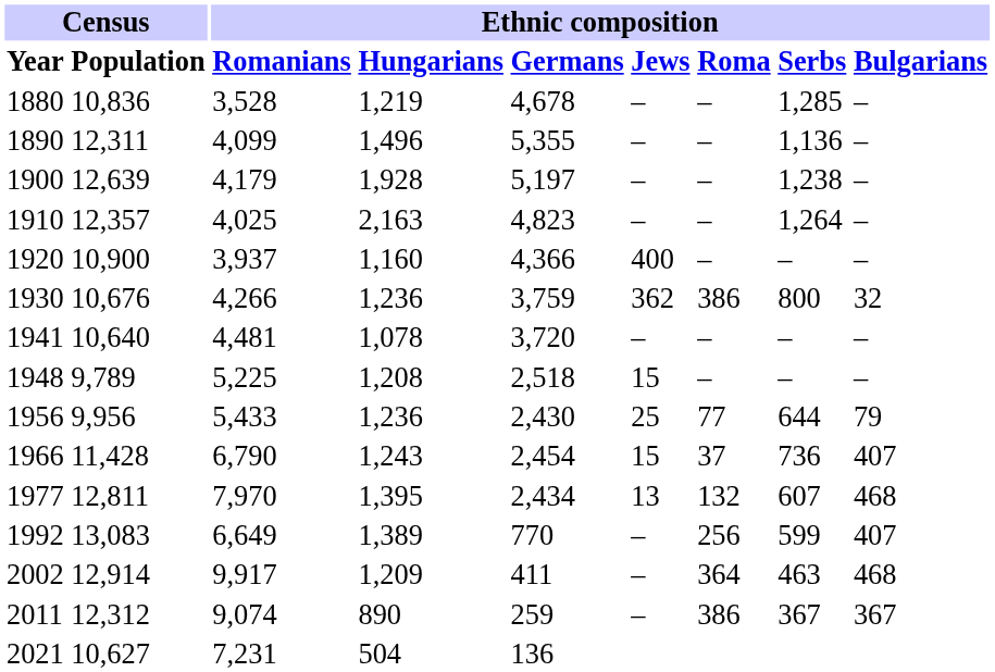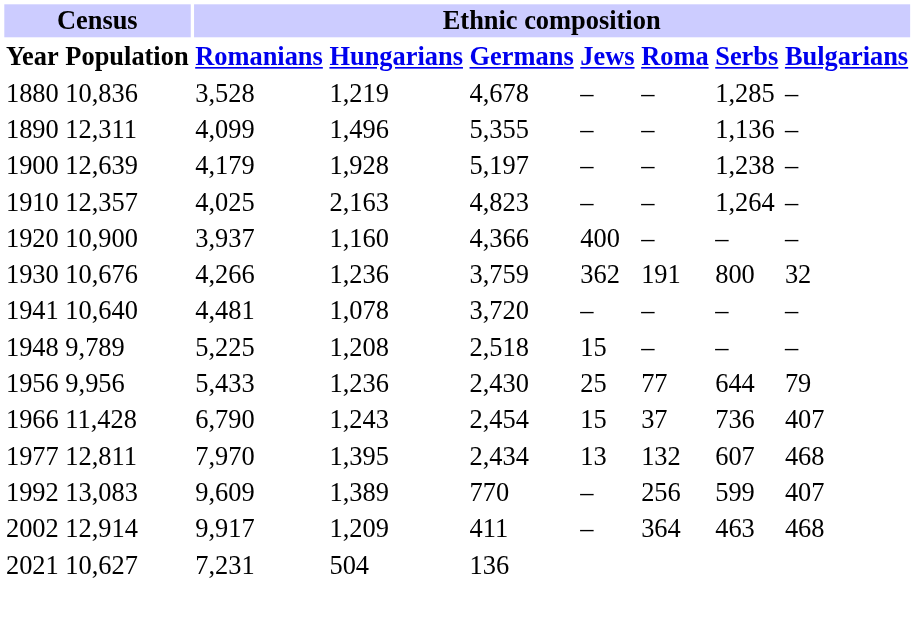 <table class="toccolours">
 <tr>
 <th align="center" colspan="2" style="background:#ccccff;">Census</th>
 <th align="center" colspan="7" style="background:#ccccff;">Ethnic composition</th>
 </tr>
 <tr>
 <th>Year</th>
 <th>Population</th>
 <th><a href='#'>Romanians</a></th>
 <th><a href='#'>Hungarians</a></th>
 <th><a href='#'>Germans</a></th>
 <th><a href='#'>Jews</a></th>
 <th><a href='#'>Roma</a></th>
 <th><a href='#'>Serbs</a></th>
 <th><a href='#'>Bulgarians</a></th>
 </tr>
 <tr>
 <td>1880</td>
 <td>10,836</td>
 <td>3,528</td>
 <td>1,219</td>
 <td>4,678</td>
 <td>–</td>
 <td>–</td>
 <td>1,285</td>
 <td>–</td>
 </tr>
 <tr>
 <td>1890</td>
 <td>12,311</td>
 <td>4,099</td>
 <td>1,496</td>
 <td>5,355</td>
 <td>–</td>
 <td>–</td>
 <td>1,136</td>
 <td>–</td>
 </tr>
 <tr>
 <td>1900</td>
 <td>12,639</td>
 <td>4,179</td>
 <td>1,928</td>
 <td>5,197</td>
 <td>–</td>
 <td>–</td>
 <td>1,238</td>
 <td>–</td>
 </tr>
 <tr>
 <td>1910</td>
 <td>12,357</td>
 <td>4,025</td>
 <td>2,163</td>
 <td>4,823</td>
 <td>–</td>
 <td>–</td>
 <td>1,264</td>
 <td>–</td>
 </tr>
 <tr>
 <td>1920</td>
 <td>10,900</td>
 <td>3,937</td>
 <td>1,160</td>
 <td>4,366</td>
 <td>400</td>
 <td>–</td>
 <td>–</td>
 <td>–</td>
 </tr>
 <tr>
 <td>1930</td>
 <td>10,676</td>
 <td>4,266</td>
 <td>1,236</td>
 <td>3,759</td>
 <td>362</td>
-<td>386</td>
+<td>191</td>
 <td>800</td>
 <td>32</td>
 </tr>
 <tr>
 <td>1941</td>
 <td>10,640</td>
 <td>4,481</td>
 <td>1,078</td>
 <td>3,720</td>
 <td>–</td>
 <td>–</td>
 <td>–</td>
 <td>–</td>
 </tr>
 <tr>
 <td>1948</td>
 <td>9,789</td>
 <td>5,225</td>
 <td>1,208</td>
 <td>2,518</td>
 <td>15</td>
 <td>–</td>
 <td>–</td>
 <td>–</td>
 </tr>
 <tr>
 <td>1956</td>
 <td>9,956</td>
 <td>5,433</td>
 <td>1,236</td>
 <td>2,430</td>
 <td>25</td>
 <td>77</td>
 <td>644</td>
 <td>79</td>
 </tr>
 <tr>
 <td>1966</td>
 <td>11,428</td>
 <td>6,790</td>
 <td>1,243</td>
 <td>2,454</td>
 <td>15</td>
 <td>37</td>
 <td>736</td>
 <td>407</td>
 </tr>
 <tr>
 <td>1977</td>
 <td>12,811</td>
 <td>7,970</td>
 <td>1,395</td>
 <td>2,434</td>
 <td>13</td>
 <td>132</td>
 <td>607</td>
 <td>468</td>
 </tr>
 <tr>
 <td>1992</td>
 <td>13,083</td>
-<td>6,649</td>
+<td>9,609</td>
 <td>1,389</td>
 <td>770</td>
 <td>–</td>
 <td>256</td>
 <td>599</td>
 <td>407</td>
 </tr>
 <tr>
 <td>2002</td>
 <td>12,914</td>
 <td>9,917</td>
 <td>1,209</td>
 <td>411</td>
 <td>–</td>
 <td>364</td>
 <td>463</td>
 <td>468</td>
 </tr>
 <tr>
-<td>2011</td>
-<td>12,312</td>
-<td>9,074</td>
-<td>890</td>
-<td>259</td>
-<td>–</td>
-<td>386</td>
-<td>367</td>
-<td>367</td>
-</tr>
-<tr>
 <td>2021</td>
 <td>10,627</td>
 <td>7,231</td>
 <td>504</td>
 <td>136</td>
 </tr>
 </table>
